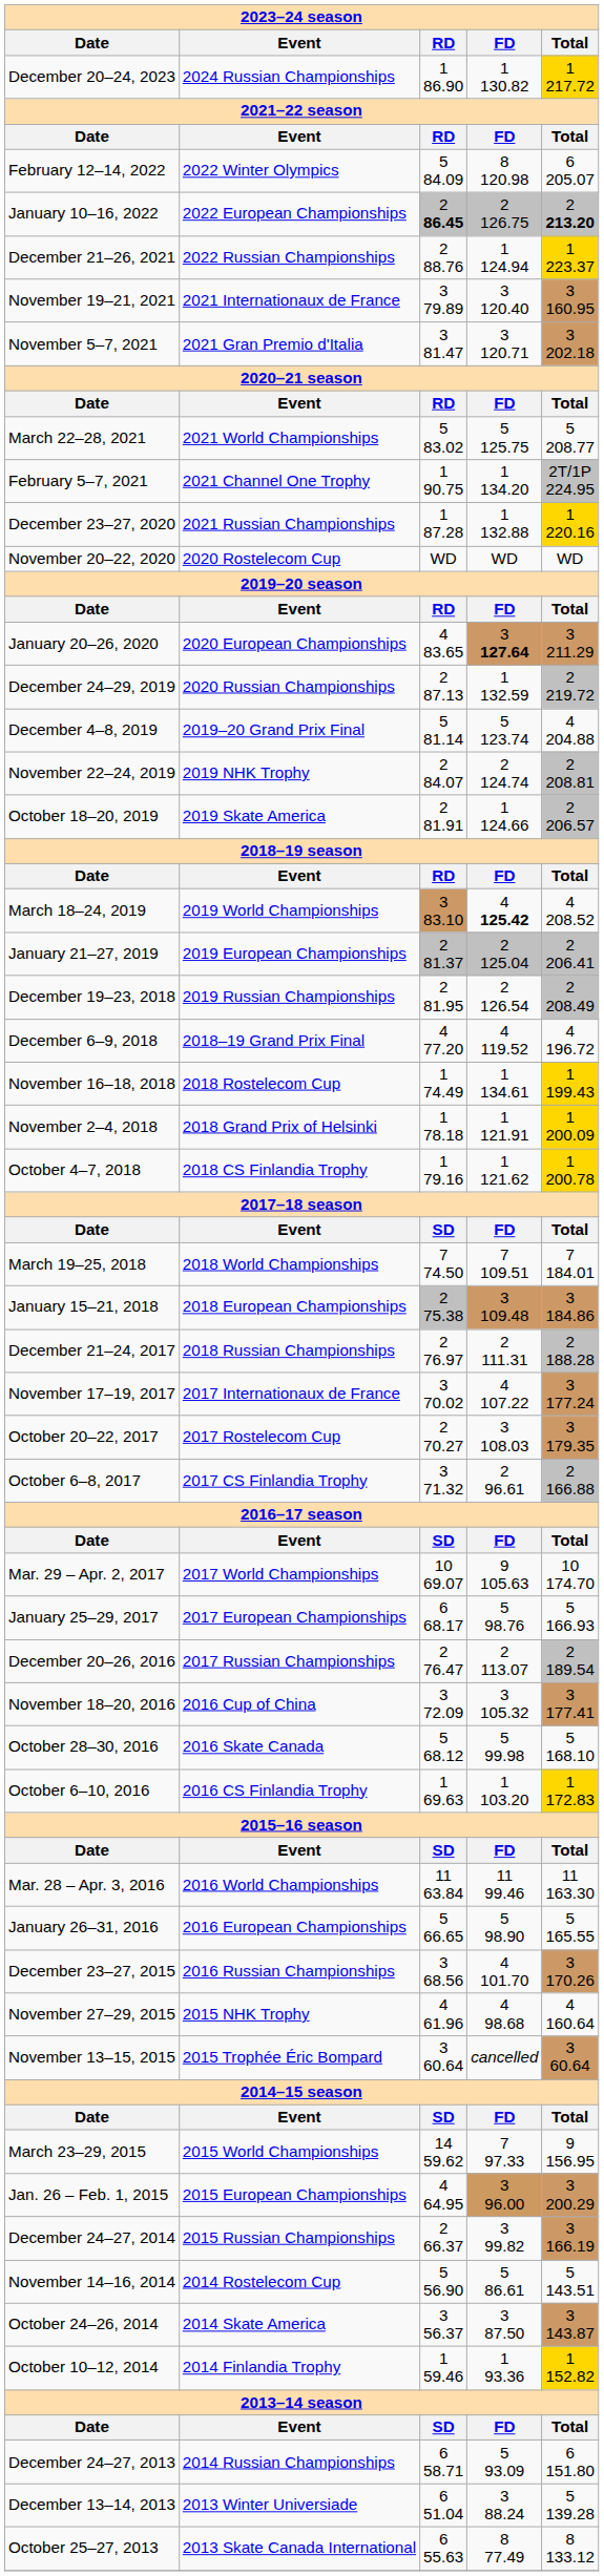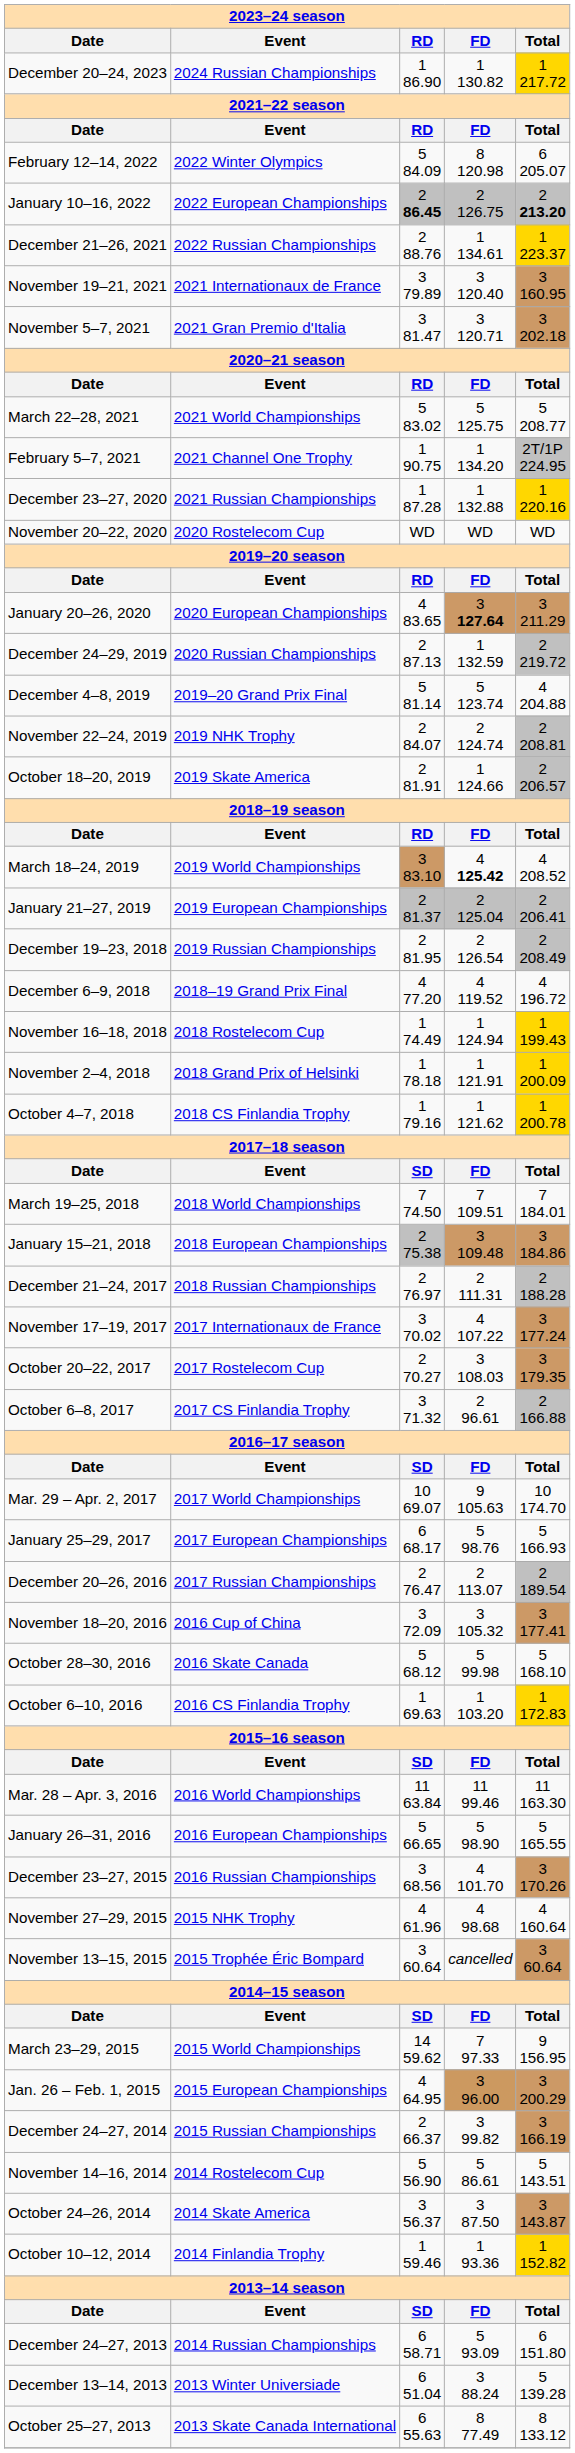 <table class="wikitable">
 <tr>
 <td style="background-color: #ffdead; " colspan=5 align=center><a href='#'><strong>2023–24 season</strong></a></td>
 </tr>
 <tr>
 <th>Date</th>
 <th>Event</th>
 <th><a href='#'>RD</a></th>
 <th><a href='#'>FD</a></th>
 <th>Total</th>
 </tr>
 <tr>
 <td>December 20–24, 2023</td>
 <td><a href='#'>2024 Russian Championships</a></td>
 <td align=center>1 <br> 86.90</td>
 <td align=center>1 <br> 130.82</td>
 <td align=center bgcolor=gold>1 <br> 217.72</td>
 </tr>
 <tr>
 <td style="background-color: #ffdead; " colspan=5 align=center><a href='#'><strong>2021–22 season</strong></a></td>
 </tr>
 <tr>
 <th>Date</th>
 <th>Event</th>
 <th><a href='#'>RD</a></th>
 <th><a href='#'>FD</a></th>
 <th>Total</th>
 </tr>
 <tr>
 <td>February 12–14, 2022</td>
 <td><a href='#'>2022 Winter Olympics</a></td>
 <td align=center>5 <br> 84.09</td>
 <td align=center>8 <br> 120.98</td>
 <td align=center>6 <br> 205.07</td>
 </tr>
 <tr>
 <td>January 10–16, 2022</td>
 <td><a href='#'>2022 European Championships</a></td>
 <td align=center bgcolor=silver>2 <br> <strong>86.45</strong></td>
 <td align=center bgcolor=silver>2 <br> 126.75</td>
 <td align=center bgcolor=silver>2 <br> <strong>213.20</strong></td>
 </tr>
 <tr>
 <td>December 21–26, 2021</td>
 <td><a href='#'>2022 Russian Championships</a></td>
 <td align=center>2 <br> 88.76</td>
-<td align=center>1 <br> 124.94</td>
+<td align=center>1 <br> 134.61</td>
 <td align=center bgcolor=gold>1 <br> 223.37</td>
 </tr>
 <tr>
 <td>November 19–21, 2021</td>
 <td><a href='#'>2021 Internationaux de France</a></td>
 <td align=center>3 <br> 79.89</td>
 <td align=center>3 <br> 120.40</td>
 <td align=center bgcolor=cc9966>3 <br> 160.95</td>
 </tr>
 <tr>
 <td>November 5–7, 2021</td>
 <td><a href='#'>2021 Gran Premio d'Italia</a></td>
 <td align=center>3 <br> 81.47</td>
 <td align=center>3 <br> 120.71</td>
 <td align=center bgcolor=cc9966>3 <br> 202.18</td>
 </tr>
 <tr>
 <td style="background-color: #ffdead;" colspan=5 align=center><a href='#'><strong>2020–21 season</strong></a></td>
 </tr>
 <tr>
 <th>Date</th>
 <th>Event</th>
 <th><a href='#'>RD</a></th>
 <th><a href='#'>FD</a></th>
 <th>Total</th>
 </tr>
 <tr>
 <td>March 22–28, 2021</td>
 <td><a href='#'>2021 World Championships</a></td>
 <td align=center>5 <br> 83.02</td>
 <td align=center>5 <br> 125.75</td>
 <td align=center>5 <br> 208.77</td>
 </tr>
 <tr>
 <td>February 5–7, 2021</td>
 <td><a href='#'>2021 Channel One Trophy</a></td>
 <td align=center>1 <br> 90.75</td>
 <td align=center>1 <br> 134.20</td>
 <td align=center bgcolor=silver>2T/1P <br> 224.95</td>
 </tr>
 <tr>
 <td>December 23–27, 2020</td>
 <td><a href='#'>2021 Russian Championships</a></td>
 <td align=center>1 <br> 87.28</td>
 <td align=center>1 <br> 132.88</td>
 <td align=center bgcolor=gold>1 <br> 220.16</td>
 </tr>
 <tr>
 <td>November 20–22, 2020</td>
 <td><a href='#'>2020 Rostelecom Cup</a></td>
 <td align=center>WD <br></td>
 <td align=center>WD <br></td>
 <td align=center>WD <br></td>
 </tr>
 <tr>
 <td style="background-color: #ffdead;" colspan=5 align=center><a href='#'><strong>2019–20 season</strong></a></td>
 </tr>
 <tr>
 <th>Date</th>
 <th>Event</th>
 <th><a href='#'>RD</a></th>
 <th><a href='#'>FD</a></th>
 <th>Total</th>
 </tr>
 <tr>
 <td>January 20–26, 2020</td>
 <td><a href='#'>2020 European Championships</a></td>
 <td align=center>4 <br> 83.65</td>
 <td align=center bgcolor=cc9966>3 <br> <strong>127.64</strong></td>
 <td align=center bgcolor=cc9966>3 <br> 211.29</td>
 </tr>
 <tr>
 <td>December 24–29, 2019</td>
 <td><a href='#'>2020 Russian Championships</a></td>
 <td align=center>2 <br> 87.13</td>
 <td align=center>1 <br> 132.59</td>
 <td align=center bgcolor=silver>2 <br> 219.72</td>
 </tr>
 <tr>
 <td>December 4–8, 2019</td>
 <td><a href='#'>2019–20 Grand Prix Final</a></td>
 <td align=center>5 <br> 81.14</td>
 <td align=center>5 <br> 123.74</td>
 <td align=center>4 <br> 204.88</td>
 </tr>
 <tr>
 <td>November 22–24, 2019</td>
 <td><a href='#'>2019 NHK Trophy</a></td>
 <td align=center>2 <br> 84.07</td>
 <td align=center>2 <br> 124.74</td>
 <td align=center bgcolor=silver>2 <br> 208.81</td>
 </tr>
 <tr>
 <td>October 18–20, 2019</td>
 <td><a href='#'>2019 Skate America</a></td>
 <td align=center>2 <br> 81.91</td>
 <td align=center>1 <br> 124.66</td>
 <td align=center bgcolor=silver>2 <br> 206.57</td>
 </tr>
 <tr>
 <th style="background-color: #ffdead; " colspan=5 align=center><a href='#'>2018–19 season</a></th>
 </tr>
 <tr>
 <th>Date</th>
 <th>Event</th>
 <th><a href='#'>RD</a></th>
 <th><a href='#'>FD</a></th>
 <th>Total</th>
 </tr>
 <tr>
 <td>March 18–24, 2019</td>
 <td><a href='#'>2019 World Championships</a></td>
 <td align=center bgcolor=cc9966>3 <br> 83.10</td>
 <td align=center>4 <br> <strong>125.42</strong></td>
 <td align=center>4 <br> 208.52</td>
 </tr>
 <tr>
 <td>January 21–27, 2019</td>
 <td><a href='#'>2019 European Championships</a></td>
 <td align=center bgcolor=silver>2 <br> 81.37</td>
 <td align=center bgcolor=silver>2 <br> 125.04</td>
 <td align=center bgcolor=silver>2 <br> 206.41</td>
 </tr>
 <tr>
 <td>December 19–23, 2018</td>
 <td><a href='#'>2019 Russian Championships</a></td>
 <td align=center>2 <br> 81.95</td>
 <td align=center>2 <br> 126.54</td>
 <td align=center bgcolor=silver>2 <br> 208.49</td>
 </tr>
 <tr>
 <td>December 6–9, 2018</td>
 <td><a href='#'>2018–19 Grand Prix Final</a></td>
 <td align=center>4 <br> 77.20</td>
 <td align=center>4 <br> 119.52</td>
 <td align=center>4 <br> 196.72</td>
 </tr>
 <tr>
 <td>November 16–18, 2018</td>
 <td><a href='#'>2018 Rostelecom Cup</a></td>
 <td align=center>1 <br> 74.49</td>
-<td align=center>1 <br> 134.61</td>
+<td align=center>1 <br> 124.94</td>
 <td align=center bgcolor=gold>1 <br> 199.43</td>
 </tr>
 <tr>
 <td>November 2–4, 2018</td>
 <td><a href='#'>2018 Grand Prix of Helsinki</a></td>
 <td align=center>1 <br> 78.18</td>
 <td align=center>1 <br> 121.91</td>
 <td align=center bgcolor=gold>1 <br> 200.09</td>
 </tr>
 <tr>
 <td>October 4–7, 2018</td>
 <td><a href='#'>2018 CS Finlandia Trophy</a></td>
 <td align=center>1 <br> 79.16</td>
 <td align=center>1 <br> 121.62</td>
 <td align=center bgcolor=gold>1 <br> 200.78</td>
 </tr>
 <tr>
 <td style="background-color: #ffdead;" colspan=5 align=center><a href='#'><strong>2017–18 season</strong></a></td>
 </tr>
 <tr>
 <th>Date</th>
 <th>Event</th>
 <th><a href='#'>SD</a></th>
 <th><a href='#'>FD</a></th>
 <th>Total</th>
 </tr>
 <tr>
 <td>March 19–25, 2018</td>
 <td><a href='#'>2018 World Championships</a></td>
 <td align=center>7 <br> 74.50</td>
 <td align=center>7 <br> 109.51</td>
 <td align=center>7 <br> 184.01</td>
 </tr>
 <tr>
 <td>January 15–21, 2018</td>
 <td><a href='#'>2018 European Championships</a></td>
 <td align=center bgcolor=silver>2 <br> 75.38</td>
 <td align=center bgcolor=cc9966>3 <br> 109.48</td>
 <td align=center bgcolor=cc9966>3 <br> 184.86</td>
 </tr>
 <tr>
 <td>December 21–24, 2017</td>
 <td><a href='#'>2018 Russian Championships</a></td>
 <td align=center>2 <br> 76.97</td>
 <td align=center>2 <br> 111.31</td>
 <td align=center bgcolor=silver>2 <br> 188.28</td>
 </tr>
 <tr>
 <td>November 17–19, 2017</td>
 <td><a href='#'>2017 Internationaux de France</a></td>
 <td align=center>3 <br> 70.02</td>
 <td align=center>4 <br> 107.22</td>
 <td align=center bgcolor=cc9966>3 <br> 177.24</td>
 </tr>
 <tr>
 <td>October 20–22, 2017</td>
 <td><a href='#'>2017 Rostelecom Cup</a></td>
 <td align=center>2 <br> 70.27</td>
 <td align=center>3 <br> 108.03</td>
 <td align=center bgcolor=cc9966>3 <br> 179.35</td>
 </tr>
 <tr>
 <td>October 6–8, 2017</td>
 <td><a href='#'>2017 CS Finlandia Trophy</a></td>
 <td align=center>3 <br> 71.32</td>
 <td align=center>2 <br> 96.61</td>
 <td align=center bgcolor=silver>2 <br> 166.88</td>
 </tr>
 <tr>
 <td style="background-color: #ffdead;" colspan=5 align=center><a href='#'><strong>2016–17 season</strong></a></td>
 </tr>
 <tr>
 <th>Date</th>
 <th>Event</th>
 <th><a href='#'>SD</a></th>
 <th><a href='#'>FD</a></th>
 <th>Total</th>
 </tr>
 <tr>
 <td>Mar. 29 – Apr. 2, 2017</td>
 <td><a href='#'>2017 World Championships</a></td>
 <td align=center>10 <br> 69.07</td>
 <td align=center>9 <br> 105.63</td>
 <td align=center>10 <br> 174.70</td>
 </tr>
 <tr>
 <td>January 25–29, 2017</td>
 <td><a href='#'>2017 European Championships</a></td>
 <td align=center>6 <br> 68.17</td>
 <td align=center>5 <br> 98.76</td>
 <td align=center>5 <br> 166.93</td>
 </tr>
 <tr>
 <td>December 20–26, 2016</td>
 <td><a href='#'>2017 Russian Championships</a></td>
 <td align=center>2 <br> 76.47</td>
 <td align=center>2 <br> 113.07</td>
 <td align=center bgcolor=silver>2 <br> 189.54</td>
 </tr>
 <tr>
 <td>November 18–20, 2016</td>
 <td><a href='#'>2016 Cup of China</a></td>
 <td align=center>3 <br> 72.09</td>
 <td align=center>3 <br> 105.32</td>
 <td align=center bgcolor=cc9966>3 <br> 177.41</td>
 </tr>
 <tr>
 <td>October 28–30, 2016</td>
 <td><a href='#'>2016 Skate Canada</a></td>
 <td align=center>5 <br> 68.12</td>
 <td align=center>5 <br> 99.98</td>
 <td align=center>5 <br> 168.10</td>
 </tr>
 <tr>
 <td>October 6–10, 2016</td>
 <td><a href='#'>2016 CS Finlandia Trophy</a></td>
 <td align=center>1 <br> 69.63</td>
 <td align=center>1 <br> 103.20</td>
 <td align=center bgcolor=gold>1 <br> 172.83</td>
 </tr>
 <tr>
 <td style="background-color: #ffdead; " colspan="6" align="center"><a href='#'><strong>2015–16 season</strong></a></td>
 </tr>
 <tr>
 <th>Date</th>
 <th>Event</th>
 <th><a href='#'>SD</a></th>
 <th><a href='#'>FD</a></th>
 <th>Total</th>
 </tr>
 <tr>
 <td>Mar. 28 – Apr. 3, 2016</td>
 <td><a href='#'>2016 World Championships</a></td>
 <td align=center>11 <br> 63.84</td>
 <td align=center>11 <br> 99.46</td>
 <td align=center>11 <br> 163.30</td>
 </tr>
 <tr>
 <td>January 26–31, 2016</td>
 <td><a href='#'>2016 European Championships</a></td>
 <td align=center>5 <br> 66.65</td>
 <td align=center>5 <br> 98.90</td>
 <td align=center>5 <br> 165.55</td>
 </tr>
 <tr>
 <td>December 23–27, 2015</td>
 <td><a href='#'>2016 Russian Championships</a></td>
 <td align=center>3 <br> 68.56</td>
 <td align=center>4 <br> 101.70</td>
 <td align=center bgcolor=cc9966>3 <br> 170.26</td>
 </tr>
 <tr>
 <td>November 27–29, 2015</td>
 <td><a href='#'>2015 NHK Trophy</a></td>
 <td align=center>4 <br> 61.96</td>
 <td align=center>4 <br> 98.68</td>
 <td align=center>4 <br> 160.64</td>
 </tr>
 <tr>
 <td>November 13–15, 2015</td>
 <td><a href='#'>2015 Trophée Éric Bompard</a></td>
 <td align=center>3 <br> 60.64</td>
 <td align=center><em>cancelled</em></td>
 <td align=center bgcolor=cc9966>3 <br> 60.64</td>
 </tr>
 <tr>
 <td style="background-color: #ffdead; " colspan="6" align="center"><a href='#'><strong>2014–15 season</strong></a></td>
 </tr>
 <tr>
 <th>Date</th>
 <th>Event</th>
 <th><a href='#'>SD</a></th>
 <th><a href='#'>FD</a></th>
 <th>Total</th>
 </tr>
 <tr>
 <td>March 23–29, 2015</td>
 <td><a href='#'>2015 World Championships</a></td>
 <td align=center>14 <br> 59.62</td>
 <td align=center>7 <br> 97.33</td>
 <td align=center>9 <br> 156.95</td>
 </tr>
 <tr>
 <td>Jan. 26 – Feb. 1, 2015</td>
 <td><a href='#'>2015 European Championships</a></td>
 <td align=center>4 <br> 64.95</td>
 <td align=center bgcolor=cc996>3 <br> 96.00</td>
 <td align=center bgcolor=cc9966>3 <br> 200.29</td>
 </tr>
 <tr>
 <td>December 24–27, 2014</td>
 <td><a href='#'>2015 Russian Championships</a></td>
 <td align=center>2 <br> 66.37</td>
 <td align=center>3 <br> 99.82</td>
 <td align=center bgcolor=cc9966>3 <br> 166.19</td>
 </tr>
 <tr>
 <td>November 14–16, 2014</td>
 <td><a href='#'>2014 Rostelecom Cup</a></td>
 <td align=center>5 <br> 56.90</td>
 <td align=center>5 <br> 86.61</td>
 <td align=center>5 <br> 143.51</td>
 </tr>
 <tr>
 <td>October 24–26, 2014</td>
 <td><a href='#'>2014 Skate America</a></td>
 <td align=center>3 <br> 56.37</td>
 <td align=center>3 <br> 87.50</td>
 <td align=center bgcolor=cc9966>3 <br> 143.87</td>
 </tr>
 <tr>
 <td>October 10–12, 2014</td>
 <td><a href='#'>2014 Finlandia Trophy</a></td>
 <td align=center>1 <br> 59.46</td>
 <td align=center>1 <br> 93.36</td>
 <td align=center bgcolor=gold>1 <br> 152.82</td>
 </tr>
 <tr>
 <td style="background-color: #ffdead; " colspan="6" align="center"><a href='#'><strong>2013–14 season</strong></a></td>
 </tr>
 <tr>
 <th>Date</th>
 <th>Event</th>
 <th><a href='#'>SD</a></th>
 <th><a href='#'>FD</a></th>
 <th>Total</th>
 </tr>
 <tr>
 <td>December 24–27, 2013</td>
 <td><a href='#'>2014 Russian Championships</a></td>
 <td align=center>6 <br> 58.71</td>
 <td align=center>5 <br> 93.09</td>
 <td align=center>6 <br> 151.80</td>
 </tr>
 <tr>
 <td>December 13–14, 2013</td>
 <td><a href='#'>2013 Winter Universiade</a></td>
 <td align=center>6 <br> 51.04</td>
 <td align=center>3 <br> 88.24</td>
 <td align=center>5 <br> 139.28</td>
 </tr>
 <tr>
 <td>October 25–27, 2013</td>
 <td><a href='#'>2013 Skate Canada International</a></td>
 <td align=center>6 <br> 55.63</td>
 <td align=center>8 <br> 77.49</td>
 <td align=center>8 <br> 133.12</td>
 </tr>
 <tr>
 </tr>
 </table>
